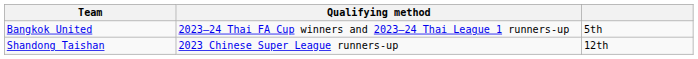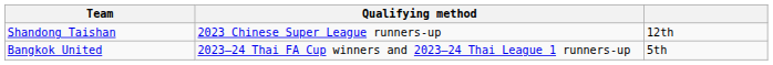 <table class="wikitable" style="table-layout:fixed;width:100%;">
 <tr>
 <th width=25%>Team</th>
 <th width=60%>Qualifying method</th>
 <th width=16%> </th>
 </tr>
 <tr>
+<td> <a href='#'>Shandong Taishan</a></td>
+<td><a href='#'>2023 Chinese Super League</a> runners-up</td>
+<td>12th </td>
+</tr>
+<tr>
 <td> <a href='#'>Bangkok United</a></td>
 <td><a href='#'>2023–24 Thai FA Cup</a> winners and <a href='#'>2023–24 Thai League 1</a> runners-up</td>
 <td>5th </td>
 </tr>
-<tr>
-<td> <a href='#'>Shandong Taishan</a></td>
-<td><a href='#'>2023 Chinese Super League</a> runners-up</td>
-<td>12th </td>
-</tr>
 </table>
